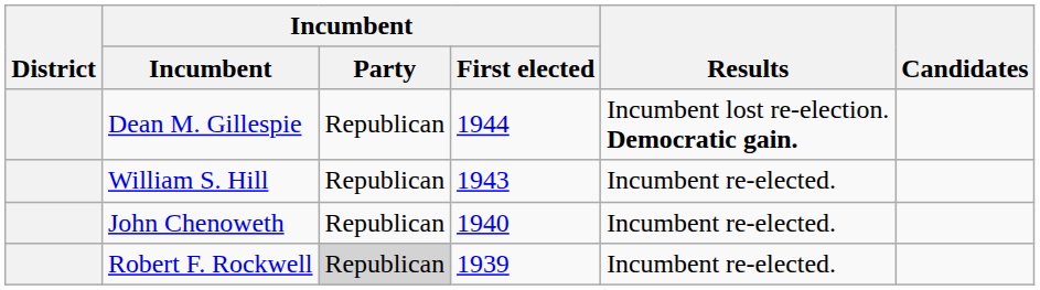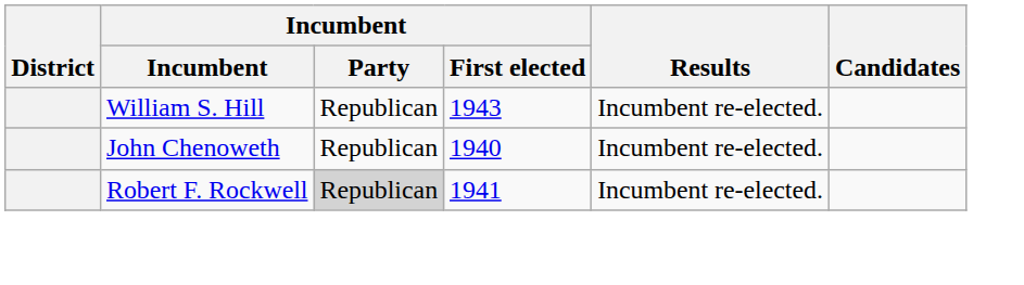 <table class=wikitable>
 <tr valign=bottom>
 <th rowspan=2>District</th>
 <th colspan=3>Incumbent</th>
 <th rowspan=2>Results</th>
 <th rowspan=2>Candidates</th>
 </tr>
 <tr>
 <th>Incumbent</th>
 <th>Party</th>
 <th>First elected</th>
-</tr>
-<tr>
-<th></th>
-<td><a href='#'>Dean M. Gillespie</a></td>
-<td>Republican</td>
-<td><a href='#'>1944</a></td>
-<td>Incumbent lost re-election.<br><strong>Democratic gain.</strong></td>
-<td nowrap></td>
 </tr>
 <tr>
 <th></th>
 <td><a href='#'>William S. Hill</a></td>
 <td>Republican</td>
 <td><a href='#'>1943</a></td>
 <td>Incumbent re-elected.</td>
 <td nowrap></td>
 </tr>
 <tr>
 <th></th>
 <td><a href='#'>John Chenoweth</a></td>
 <td>Republican</td>
 <td><a href='#'>1940</a></td>
 <td>Incumbent re-elected.</td>
 <td nowrap></td>
 </tr>
 <tr>
 <th></th>
 <td><a href='#'>Robert F. Rockwell</a></td>
 <td style="background: lightgrey;">Republican</td>
-<td><a href='#'>1939 </a></td>
+<td><a href='#'>1941 </a></td>
 <td>Incumbent re-elected.</td>
 <td nowrap></td>
 </tr>
 </table>
